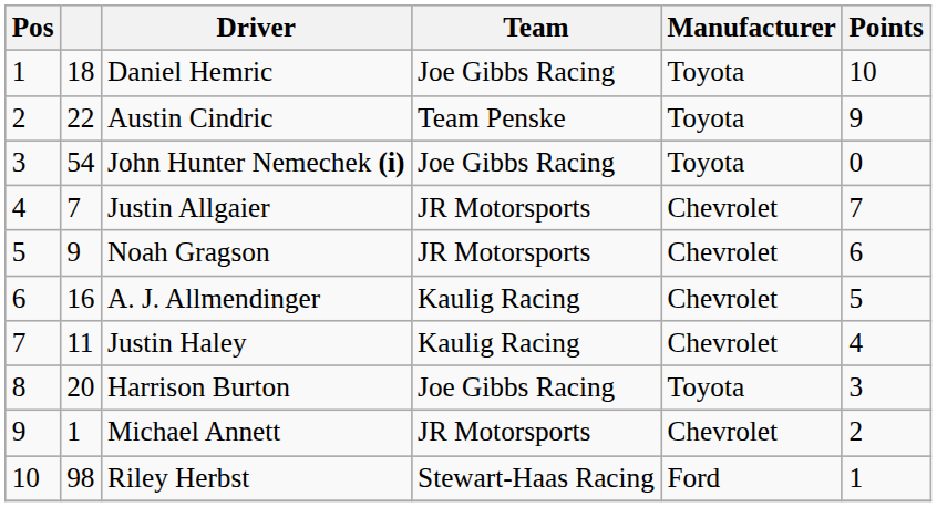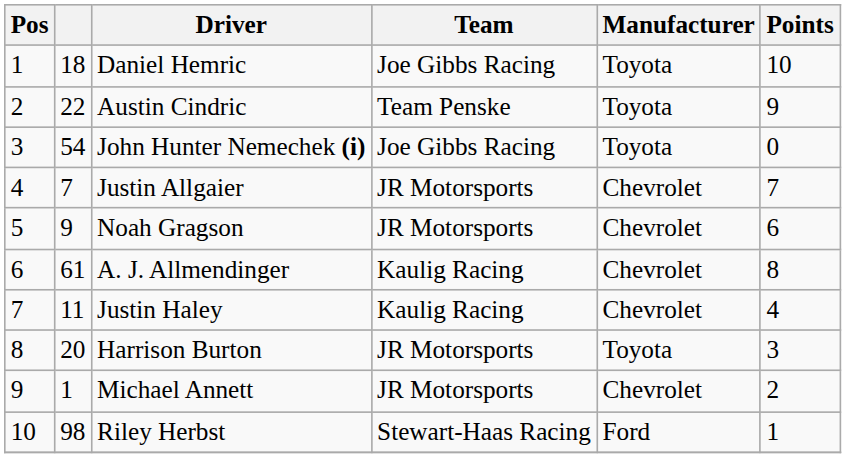 <table class="wikitable" style="font-size:98%">
 <tr>
 <th>Pos</th>
 <th></th>
 <th>Driver</th>
 <th>Team</th>
 <th>Manufacturer</th>
 <th>Points</th>
 </tr>
 <tr>
 <td>1</td>
 <td>18</td>
 <td>Daniel Hemric</td>
 <td>Joe Gibbs Racing</td>
 <td>Toyota</td>
 <td>10</td>
 </tr>
 <tr>
 <td>2</td>
 <td>22</td>
 <td>Austin Cindric</td>
 <td>Team Penske</td>
 <td>Toyota</td>
 <td>9</td>
 </tr>
 <tr>
 <td>3</td>
 <td>54</td>
 <td>John Hunter Nemechek <strong>(i)</strong></td>
 <td>Joe Gibbs Racing</td>
 <td>Toyota</td>
 <td>0</td>
 </tr>
 <tr>
 <td>4</td>
 <td>7</td>
 <td>Justin Allgaier</td>
 <td>JR Motorsports</td>
 <td>Chevrolet</td>
 <td>7</td>
 </tr>
 <tr>
 <td>5</td>
 <td>9</td>
 <td>Noah Gragson</td>
 <td>JR Motorsports</td>
 <td>Chevrolet</td>
 <td>6</td>
 </tr>
 <tr>
 <td>6</td>
-<td>16</td>
+<td>61</td>
 <td>A. J. Allmendinger</td>
 <td>Kaulig Racing</td>
 <td>Chevrolet</td>
-<td>5</td>
+<td>8</td>
 </tr>
 <tr>
 <td>7</td>
 <td>11</td>
 <td>Justin Haley</td>
 <td>Kaulig Racing</td>
 <td>Chevrolet</td>
 <td>4</td>
 </tr>
 <tr>
 <td>8</td>
 <td>20</td>
 <td>Harrison Burton</td>
-<td>Joe Gibbs Racing</td>
+<td>JR Motorsports</td>
 <td>Toyota</td>
 <td>3</td>
 </tr>
 <tr>
 <td>9</td>
 <td>1</td>
 <td>Michael Annett</td>
 <td>JR Motorsports</td>
 <td>Chevrolet</td>
 <td>2</td>
 </tr>
 <tr>
 <td>10</td>
 <td>98</td>
 <td>Riley Herbst</td>
 <td>Stewart-Haas Racing</td>
 <td>Ford</td>
 <td>1</td>
 </tr>
 <tr>
 </tr>
 </table>
